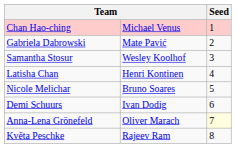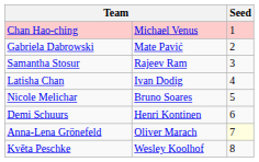 <table class="wikitable">
 <tr>
 <th width="325" colspan=2>Team</th>
 <th>Seed</th>
 </tr>
 <tr bgcolor="#fcc">
 <td> <a href='#'>Chan Hao-ching</a></td>
 <td> <a href='#'>Michael Venus</a></td>
 <td>1</td>
 </tr>
 <tr>
 <td> <a href='#'>Gabriela Dabrowski</a></td>
 <td> <a href='#'>Mate Pavić</a></td>
 <td>2</td>
 </tr>
 <tr>
 <td> <a href='#'>Samantha Stosur</a></td>
-<td> <a href='#'>Wesley Koolhof</a></td>
+<td> <a href='#'>Rajeev Ram</a></td>
 <td>3</td>
 </tr>
 <tr>
 <td> <a href='#'>Latisha Chan</a></td>
-<td> <a href='#'>Henri Kontinen</a></td>
+<td> <a href='#'>Ivan Dodig</a></td>
 <td>4</td>
 </tr>
 <tr>
 <td> <a href='#'>Nicole Melichar</a></td>
 <td> <a href='#'>Bruno Soares</a></td>
 <td>5</td>
 </tr>
 <tr>
 <td> <a href='#'>Demi Schuurs</a></td>
-<td> <a href='#'>Ivan Dodig</a></td>
+<td> <a href='#'>Henri Kontinen</a></td>
 <td>6</td>
 </tr>
 <tr>
 <td> <a href='#'>Anna-Lena Grönefeld</a></td>
 <td> <a href='#'>Oliver Marach</a></td>
 <td style="background: lightyellow;">7</td>
 </tr>
 <tr>
 <td> <a href='#'>Květa Peschke</a></td>
-<td> <a href='#'>Rajeev Ram</a></td>
+<td> <a href='#'>Wesley Koolhof</a></td>
 <td>8</td>
 </tr>
 </table>
